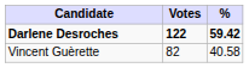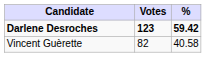 <table class="wikitable">
 <tr>
 <th style="background:#ddf; width:200px;">Candidate</th>
 <th style="background:#ddf; width:50px;">Votes</th>
 <th style="background:#ddf; width:30px;">%</th>
 </tr>
 <tr>
 <td><strong>Darlene Desroches</strong></td>
-<td><strong>122</strong></td>
+<td><strong>123</strong></td>
 <td><strong>59.42</strong></td>
 </tr>
 <tr>
 <td>Vincent Guèrette</td>
 <td>82</td>
 <td>40.58</td>
 </tr>
 </table>
